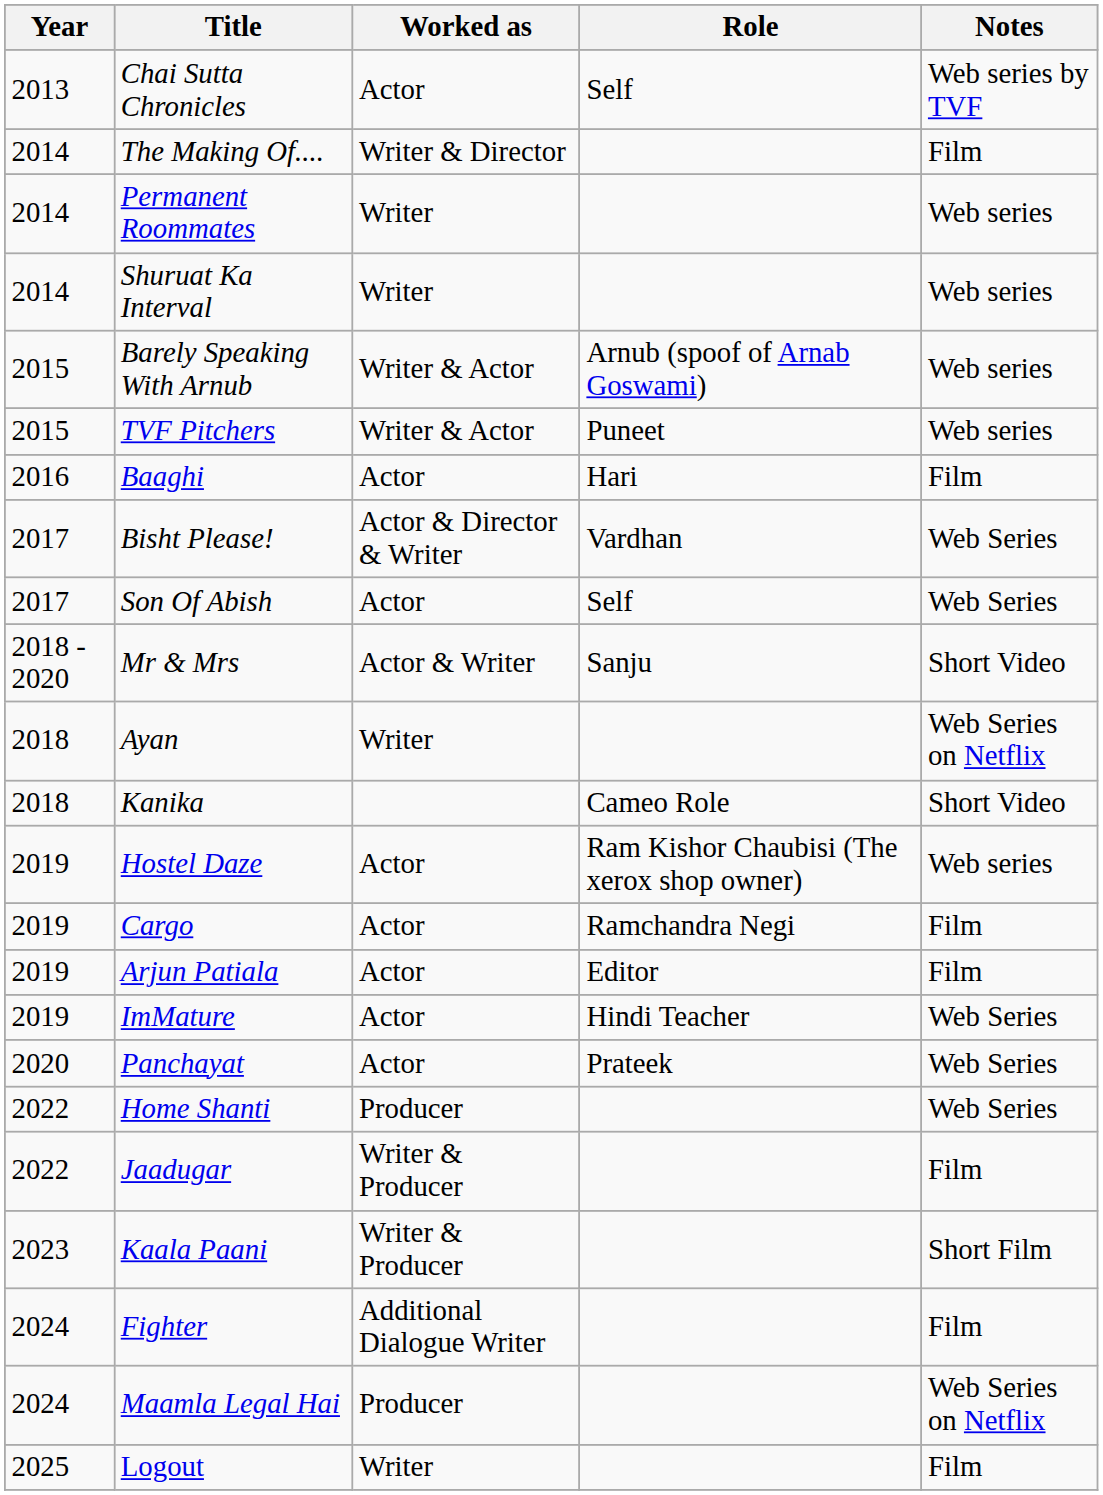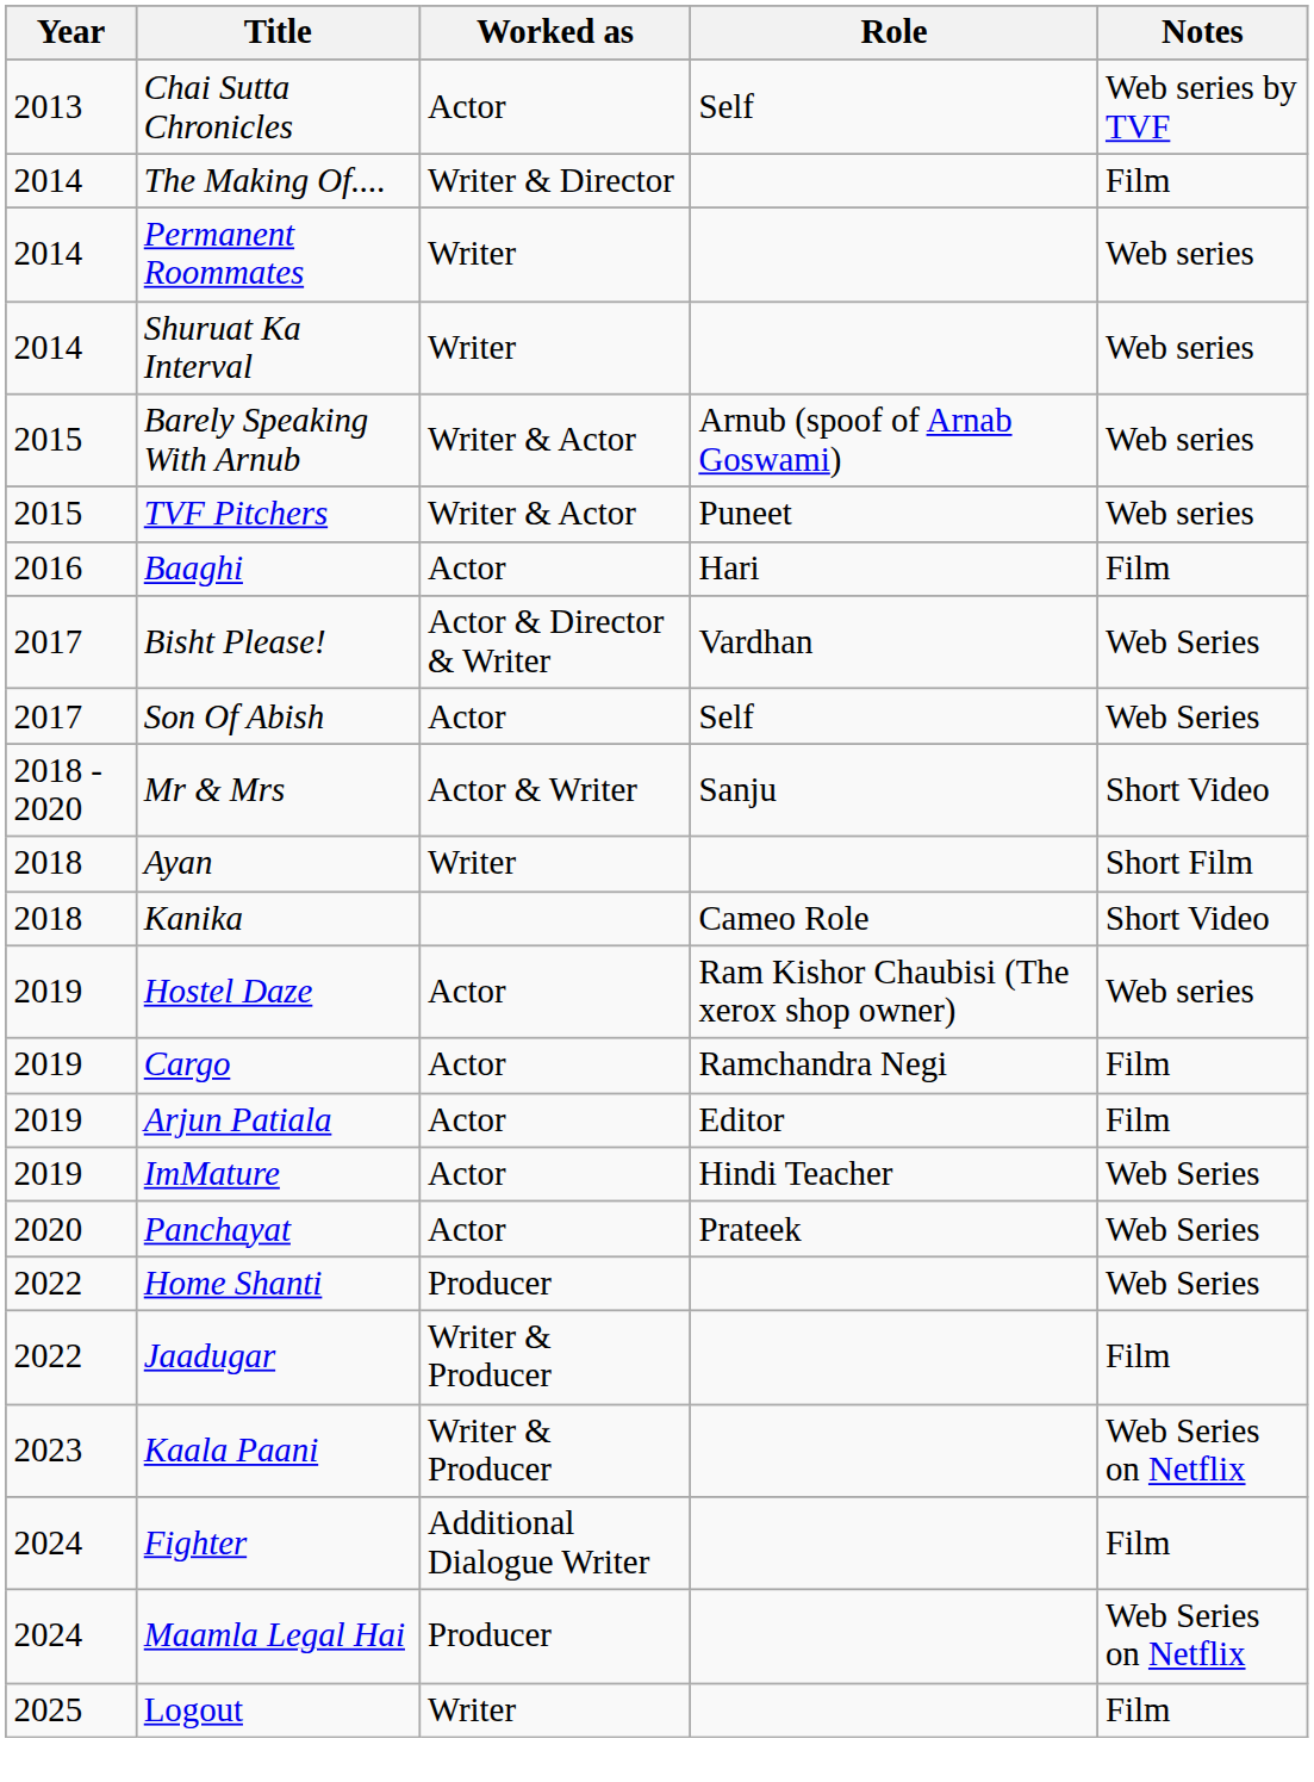 <table class="wikitable sortable plainrowheaders">
 <tr style="background:#ccc; text-align:center;">
 <th scope="col">Year</th>
 <th scope="col">Title</th>
 <th scope="col">Worked as</th>
 <th scope="col">Role</th>
 <th scope="col">Notes</th>
 </tr>
 <tr>
 <td>2013</td>
 <td><em>Chai Sutta Chronicles</em></td>
 <td>Actor</td>
 <td>Self</td>
 <td>Web series by <a href='#'>TVF</a></td>
 </tr>
 <tr>
 <td>2014</td>
 <td><em>The Making Of....</em></td>
 <td>Writer & Director</td>
 <td></td>
 <td>Film</td>
 </tr>
 <tr>
 <td>2014</td>
 <td><em><a href='#'>Permanent Roommates</a></em></td>
 <td>Writer</td>
 <td></td>
 <td>Web series</td>
 </tr>
 <tr>
 <td>2014</td>
 <td><em>Shuruat Ka Interval</em></td>
 <td>Writer</td>
 <td></td>
 <td>Web series</td>
 </tr>
 <tr>
 <td>2015</td>
 <td><em>Barely Speaking With Arnub</em></td>
 <td>Writer & Actor</td>
 <td>Arnub (spoof of <a href='#'>Arnab Goswami</a>)</td>
 <td>Web series</td>
 </tr>
 <tr>
 <td>2015</td>
 <td><em><a href='#'>TVF Pitchers</a></em></td>
 <td>Writer & Actor</td>
 <td>Puneet</td>
 <td>Web series</td>
 </tr>
 <tr>
 <td>2016</td>
 <td><em><a href='#'>Baaghi</a></em></td>
 <td>Actor</td>
 <td>Hari</td>
 <td>Film</td>
 </tr>
 <tr>
 <td>2017</td>
 <td><em>Bisht Please!</em></td>
 <td>Actor & Director & Writer</td>
 <td>Vardhan</td>
 <td>Web Series</td>
 </tr>
 <tr>
 <td>2017</td>
 <td><em>Son Of Abish</em></td>
 <td>Actor</td>
 <td>Self</td>
 <td>Web Series</td>
 </tr>
 <tr>
 <td>2018 - 2020</td>
 <td><em>Mr & Mrs</em></td>
 <td>Actor & Writer</td>
 <td>Sanju</td>
 <td>Short Video</td>
 </tr>
 <tr>
 <td>2018</td>
 <td><em>Ayan</em></td>
 <td>Writer</td>
 <td></td>
-<td>Web Series on <a href='#'>Netflix</a></td>
+<td>Short Film</td>
 </tr>
 <tr>
 <td>2018</td>
 <td><em>Kanika</em></td>
 <td></td>
 <td>Cameo Role</td>
 <td>Short Video</td>
 </tr>
 <tr>
 <td>2019</td>
 <td><em><a href='#'>Hostel Daze</a></em></td>
 <td>Actor</td>
 <td>Ram Kishor Chaubisi (The xerox shop owner)</td>
 <td>Web series</td>
 </tr>
 <tr>
 <td>2019</td>
 <td><em><a href='#'>Cargo</a></em></td>
 <td>Actor</td>
 <td>Ramchandra Negi</td>
 <td>Film</td>
 </tr>
 <tr>
 <td>2019</td>
 <td><em><a href='#'>Arjun Patiala</a></em></td>
 <td>Actor</td>
 <td>Editor</td>
 <td>Film</td>
 </tr>
 <tr>
 <td>2019</td>
 <td><em><a href='#'>ImMature</a></em></td>
 <td>Actor</td>
 <td>Hindi Teacher</td>
 <td>Web Series</td>
 </tr>
 <tr>
 <td>2020</td>
 <td><em><a href='#'>Panchayat</a></em></td>
 <td>Actor</td>
 <td>Prateek</td>
 <td>Web Series</td>
 </tr>
 <tr>
 <td>2022</td>
 <td><em><a href='#'>Home Shanti</a></em></td>
 <td>Producer</td>
 <td></td>
 <td>Web Series</td>
 </tr>
 <tr>
 <td>2022</td>
 <td><em><a href='#'>Jaadugar</a></em></td>
 <td>Writer & Producer</td>
 <td></td>
 <td>Film</td>
 </tr>
 <tr>
 <td>2023</td>
 <td><em><a href='#'>Kaala Paani</a></em></td>
 <td>Writer & Producer</td>
 <td></td>
-<td>Short Film</td>
+<td>Web Series on <a href='#'>Netflix</a></td>
 </tr>
 <tr>
 <td>2024</td>
 <td><em><a href='#'>Fighter</a></em></td>
 <td>Additional Dialogue Writer</td>
 <td></td>
 <td>Film</td>
 </tr>
 <tr>
 <td>2024</td>
 <td><em><a href='#'>Maamla Legal Hai</a></em></td>
 <td>Producer</td>
 <td></td>
 <td>Web Series on <a href='#'>Netflix</a></td>
 </tr>
 <tr>
 <td>2025</td>
 <td><a href='#'>Logout</a></td>
 <td>Writer</td>
 <td></td>
 <td>Film</td>
 </tr>
 </table>
